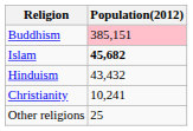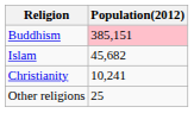 <table class="wikitable sortable">
 <tr>
 <th>Religion</th>
 <th>Population(2012)</th>
 </tr>
 <tr>
 <td><a href='#'>Buddhism</a></td>
 <td style="background: pink;">385,151</td>
 </tr>
 <tr>
 <td><a href='#'>Islam</a></td>
-<td><strong>45,682</strong></td>
-</tr>
-<tr>
-<td><a href='#'>Hinduism</a></td>
-<td>43,432</td>
+<td>45,682</td>
 </tr>
 <tr>
 <td><a href='#'>Christianity</a></td>
 <td>10,241</td>
 </tr>
 <tr>
 <td>Other religions</td>
 <td>25</td>
 </tr>
 </table>
